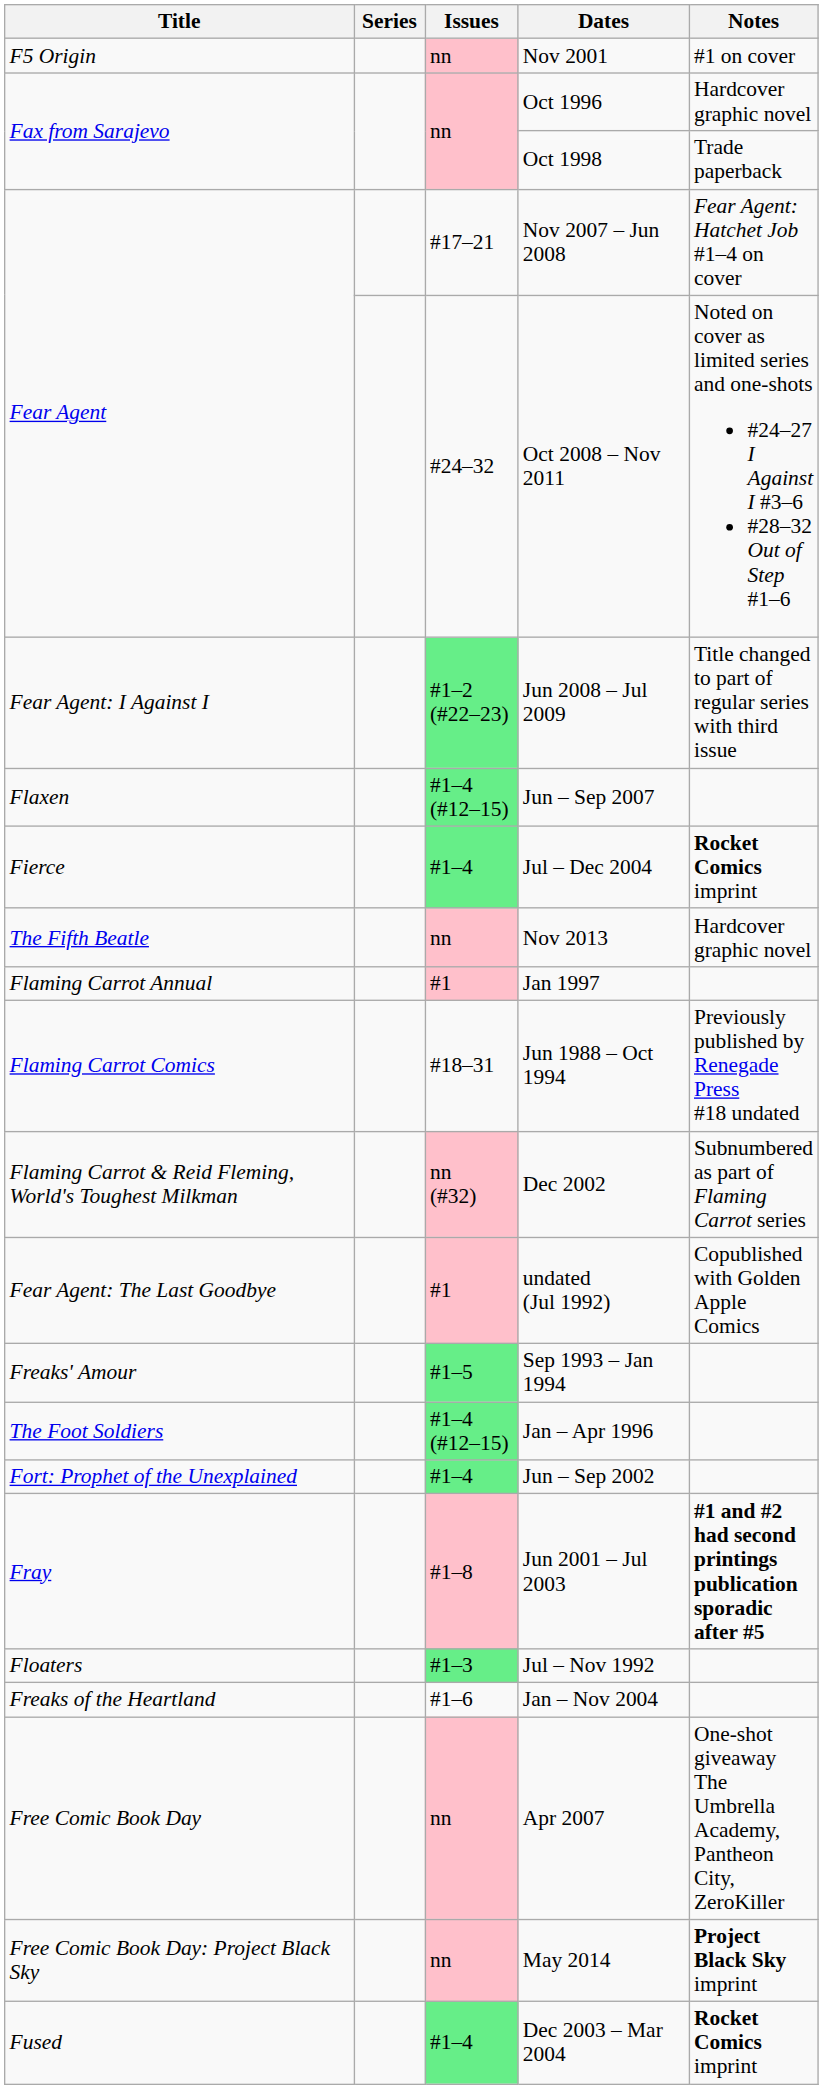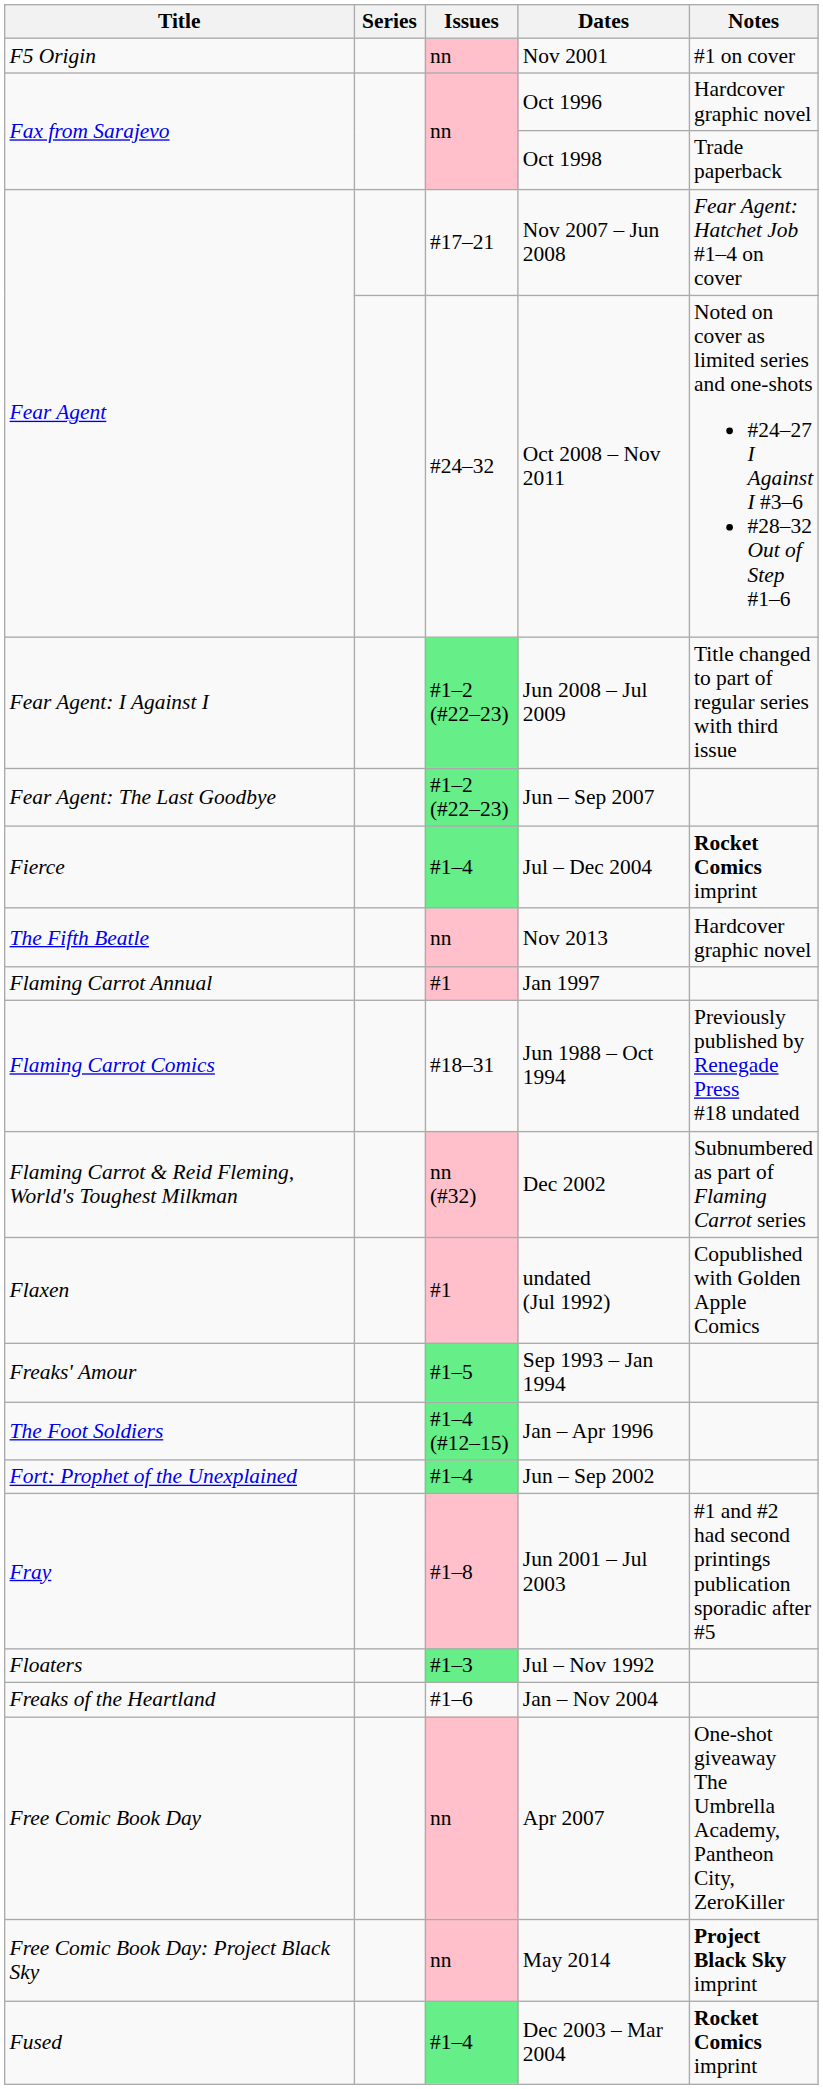 <table class="wikitable">
 <tr>
 <th scope="col" style="width: 400px;">Title</th>
 <th scope="col" style="width: 50px;">Series</th>
 <th scope="col" style="width: 80px;">Issues</th>
 <th scope="col" style="width: 180px;">Dates</th>
 <th>Notes</th>
 </tr>
 <tr>
 <td><em>F5 Origin</em></td>
 <td></td>
 <td style="background:#FFC0CB;">nn</td>
 <td>Nov 2001</td>
 <td>#1 on cover</td>
 </tr>
 <tr>
 <td rowspan="2"><em><a href='#'>Fax from Sarajevo</a></em></td>
 <td rowspan="2"></td>
 <td style="background:#FFC0CB; "rowspan="2">nn</td>
 <td>Oct 1996</td>
 <td>Hardcover graphic novel</td>
 </tr>
 <tr>
 <td>Oct 1998</td>
 <td>Trade paperback</td>
 </tr>
 <tr>
 <td rowspan="2"><em><a href='#'>Fear Agent</a></em></td>
 <td></td>
 <td>#17–21</td>
 <td>Nov 2007 – Jun 2008</td>
 <td><em>Fear Agent: Hatchet Job</em> #1–4 on cover</td>
 </tr>
 <tr>
 <td></td>
 <td>#24–32</td>
 <td>Oct 2008 – Nov 2011</td>
 <td>Noted on cover as limited series and one-shots<br><ul><li>#24–27 <em>I Against I</em> #3–6</li><li>#28–32 <em>Out of Step</em> #1–6</li></ul></td>
 </tr>
 <tr>
 <td><em>Fear Agent: I Against I</em></td>
 <td></td>
 <td style="background:#66EE88;">#1–2<br>(#22–23)</td>
 <td>Jun 2008 – Jul 2009</td>
 <td>Title changed to part of regular series with third issue</td>
 </tr>
 <tr>
-<td><em>Flaxen</em></td>
+<td><em>Fear Agent: The Last Goodbye</em></td>
 <td></td>
-<td style="background:#66EE88;">#1–4<br>(#12–15)</td>
+<td style="background:#66EE88;">#1–2<br>(#22–23)</td>
 <td>Jun – Sep 2007</td>
 <td></td>
 </tr>
 <tr>
 <td><em>Fierce</em></td>
 <td></td>
 <td style="background:#66EE88;">#1–4</td>
 <td>Jul – Dec 2004</td>
 <td><strong>Rocket Comics</strong> imprint</td>
 </tr>
 <tr>
 <td><em><a href='#'>The Fifth Beatle</a></em></td>
 <td></td>
 <td style="background:#FFC0CB;">nn</td>
 <td>Nov 2013</td>
 <td>Hardcover graphic novel</td>
 </tr>
 <tr>
 <td><em>Flaming Carrot Annual</em></td>
 <td></td>
 <td style="background:#FFC0CB;">#1</td>
 <td>Jan 1997</td>
 <td></td>
 </tr>
 <tr>
 <td><em><a href='#'>Flaming Carrot Comics</a></em></td>
 <td></td>
 <td>#18–31</td>
 <td>Jun 1988 – Oct 1994</td>
 <td>Previously published by <a href='#'>Renegade Press</a><br>#18 undated</td>
 </tr>
 <tr>
 <td><em>Flaming Carrot & Reid Fleming, World's Toughest Milkman</em></td>
 <td></td>
 <td style="background:#FFC0CB;">nn<br>(#32)</td>
 <td>Dec 2002</td>
 <td>Subnumbered as part of <em>Flaming Carrot</em> series</td>
 </tr>
 <tr>
-<td><em>Fear Agent: The Last Goodbye</em></td>
+<td><em>Flaxen</em></td>
 <td></td>
 <td style="background:#FFC0CB;">#1</td>
 <td>undated<br>(Jul 1992)</td>
 <td>Copublished with Golden Apple Comics</td>
 </tr>
 <tr>
 <td><em>Freaks' Amour</em></td>
 <td></td>
 <td style="background:#66EE88;">#1–5</td>
 <td>Sep 1993 – Jan 1994</td>
 <td></td>
 </tr>
 <tr>
 <td><em><a href='#'>The Foot Soldiers</a></em></td>
 <td></td>
 <td style="background:#66EE88;">#1–4<br>(#12–15)</td>
 <td>Jan – Apr 1996</td>
 <td></td>
 </tr>
 <tr>
 <td><em><a href='#'>Fort: Prophet of the Unexplained</a></em></td>
 <td></td>
 <td style="background:#66EE88;">#1–4</td>
 <td>Jun – Sep 2002</td>
 <td></td>
 </tr>
 <tr>
 <td><em><a href='#'>Fray</a></em></td>
 <td></td>
 <td style="background:#FFC0CB;">#1–8</td>
 <td>Jun 2001 – Jul 2003</td>
-<td><strong>#1 and #2 had second printings<br>publication sporadic after #5</strong></td>
+<td>#1 and #2 had second printings<br>publication sporadic after #5</td>
 </tr>
 <tr>
 <td><em>Floaters</em></td>
 <td></td>
 <td style="background:#66EE88;">#1–3</td>
 <td>Jul – Nov 1992</td>
 <td></td>
 </tr>
 <tr>
 <td><em>Freaks of the Heartland</em></td>
 <td></td>
 <td>#1–6</td>
 <td>Jan – Nov 2004</td>
 <td></td>
 </tr>
 <tr>
 <td><em>Free Comic Book Day</em></td>
 <td></td>
 <td style="background:#FFC0CB;">nn</td>
 <td>Apr 2007</td>
 <td>One-shot giveaway<br>The Umbrella Academy, Pantheon City, ZeroKiller</td>
 </tr>
 <tr>
 <td><em>Free Comic Book Day: Project Black Sky</em></td>
 <td></td>
 <td style="background:#FFC0CB;">nn</td>
 <td>May 2014</td>
 <td><strong>Project Black Sky</strong> imprint</td>
 </tr>
 <tr>
 <td><em>Fused</em></td>
 <td></td>
 <td style="background:#66EE88;">#1–4</td>
 <td>Dec 2003 – Mar 2004</td>
 <td><strong>Rocket Comics</strong> imprint</td>
 </tr>
 </table>
